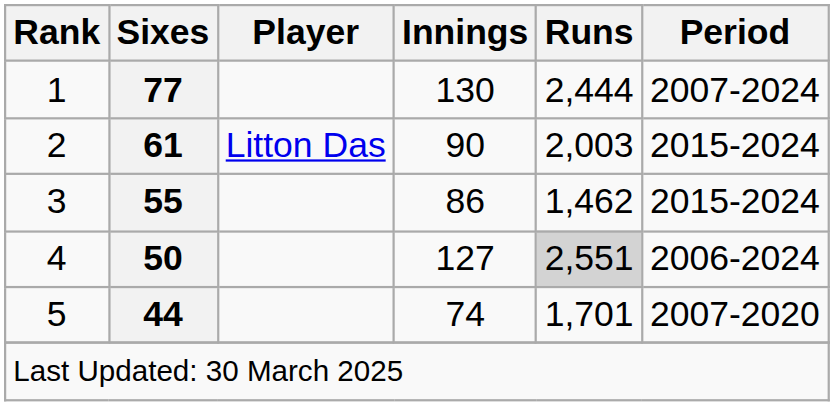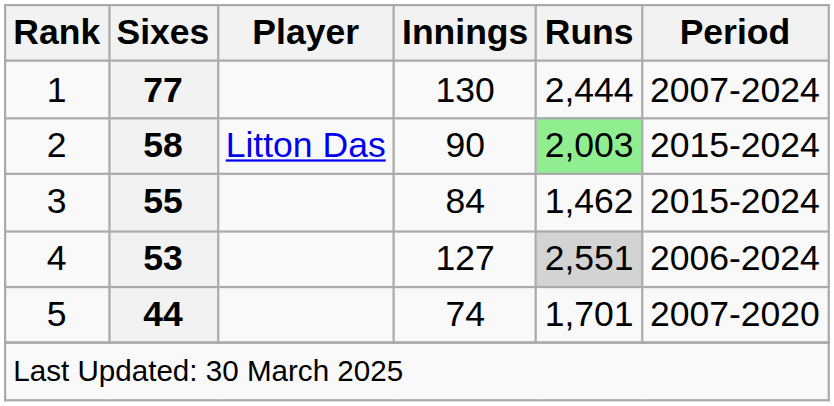 <table class="wikitable plainrowheaders sortable">
 <tr>
 <th scope=col>Rank</th>
 <th scope=col>Sixes</th>
 <th scope=col>Player</th>
 <th scope=col>Innings</th>
 <th scope=col>Runs</th>
 <th scope=col>Period</th>
 </tr>
 <tr>
 <td align=center>1</td>
 <th scope=row style=text-align:center;>77</th>
 <td></td>
 <td align=center>130</td>
 <td align=center>2,444</td>
 <td>2007-2024</td>
 </tr>
 <tr>
 <td align=center>2</td>
-<th scope=row style=text-align:center;>61</th>
+<th scope=row style=text-align:center;>58</th>
 <td><a href='#'>Litton Das</a></td>
 <td align=center>90</td>
-<td align=center>2,003</td>
+<td align=center style="background: lightgreen;">2,003</td>
 <td>2015-2024</td>
 </tr>
 <tr>
 <td align="center">3</td>
 <th scope="row" style="text-align:center;">55</th>
 <td></td>
-<td align="center">86</td>
+<td align="center">84</td>
 <td align="center">1,462</td>
 <td>2015-2024</td>
 </tr>
 <tr>
 <td align="center">4</td>
-<th scope="row" style="text-align:center;">50</th>
+<th scope="row" style="text-align:center;">53</th>
 <td></td>
 <td align="center">127</td>
 <td align="center" style="background: lightgrey;">2,551</td>
 <td>2006-2024</td>
 </tr>
 <tr>
 <td align=center>5</td>
 <th scope=row style=text-align:center;>44</th>
 <td></td>
 <td align=center>74</td>
 <td align=center>1,701</td>
 <td>2007-2020</td>
 </tr>
 <tr>
 </tr>
 <tr class=sortbottom>
 <td colspan=6><small>Last Updated: 30 March 2025</small></td>
 </tr>
 </table>
